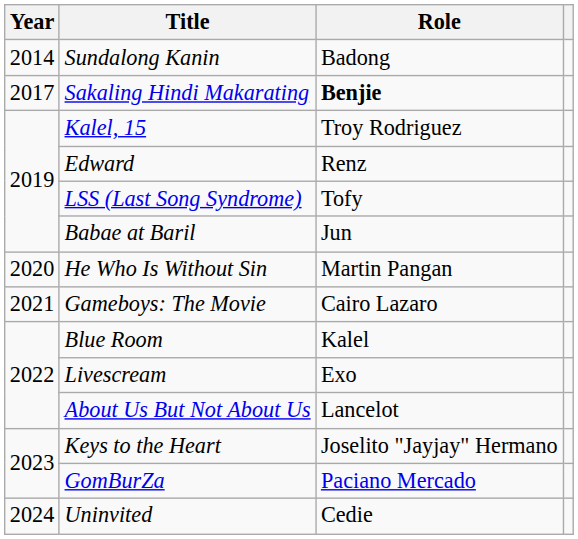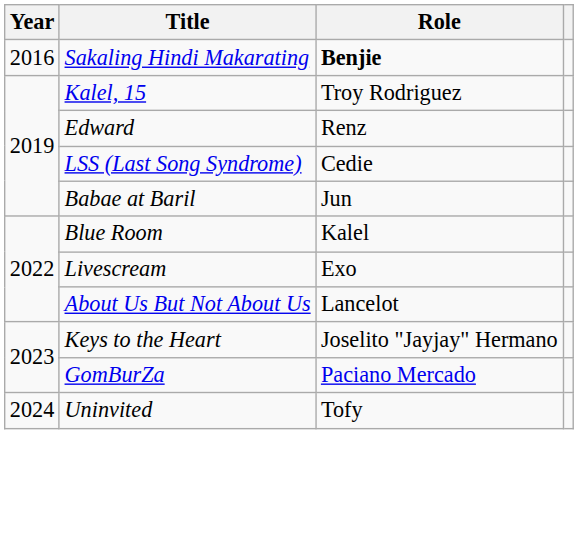 <table class="wikitable">
 <tr>
 <th>Year</th>
 <th>Title</th>
 <th>Role</th>
 <th></th>
 </tr>
 <tr>
-<td>2014</td>
-<td><em>Sundalong Kanin</em></td>
-<td>Badong</td>
-<td></td>
-</tr>
-<tr>
-<td>2017</td>
+<td>2016</td>
 <td><em><a href='#'>Sakaling Hindi Makarating</a></em></td>
 <td><strong>Benjie</strong></td>
 <td></td>
 </tr>
 <tr>
 <td rowspan="4">2019</td>
 <td><em><a href='#'>Kalel, 15</a></em></td>
 <td>Troy Rodriguez</td>
 <td></td>
 </tr>
 <tr>
 <td><em>Edward</em></td>
 <td>Renz</td>
 <td></td>
 </tr>
 <tr>
 <td><em><a href='#'>LSS (Last Song Syndrome)</a></em></td>
-<td>Tofy</td>
+<td>Cedie</td>
 <td></td>
 </tr>
 <tr>
 <td><em>Babae at Baril</em></td>
 <td>Jun</td>
-<td></td>
-</tr>
-<tr>
-<td>2020</td>
-<td><em>He Who Is Without Sin</em></td>
-<td>Martin Pangan</td>
-<td></td>
-</tr>
-<tr>
-<td>2021</td>
-<td><em>Gameboys: The Movie</em></td>
-<td>Cairo Lazaro</td>
 <td></td>
 </tr>
 <tr>
 <td rowspan="3">2022</td>
 <td><em>Blue Room</em></td>
 <td>Kalel</td>
 <td></td>
 </tr>
 <tr>
 <td><em>Livescream</em></td>
 <td>Exo</td>
 <td></td>
 </tr>
 <tr>
 <td><em><a href='#'>About Us But Not About Us</a></em></td>
 <td>Lancelot</td>
 <td></td>
 </tr>
 <tr>
 <td rowspan="2">2023</td>
 <td><em>Keys to the Heart</em></td>
 <td>Joselito "Jayjay" Hermano</td>
 <td></td>
 </tr>
 <tr>
 <td><em><a href='#'>GomBurZa</a></em></td>
 <td><a href='#'>Paciano Mercado</a></td>
 <td></td>
 </tr>
 <tr>
 <td>2024</td>
 <td><em>Uninvited</em></td>
-<td>Cedie</td>
+<td>Tofy</td>
 <td></td>
 </tr>
 </table>
